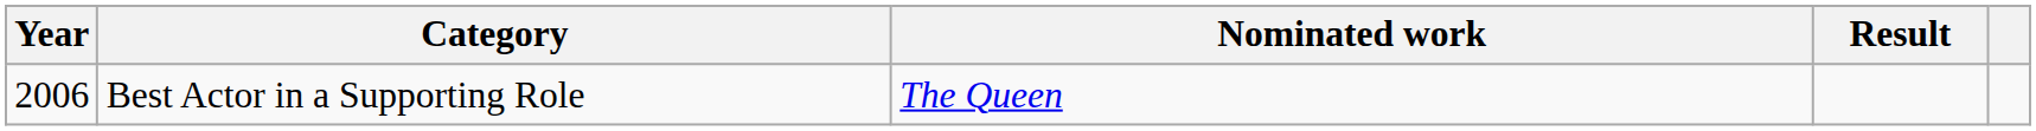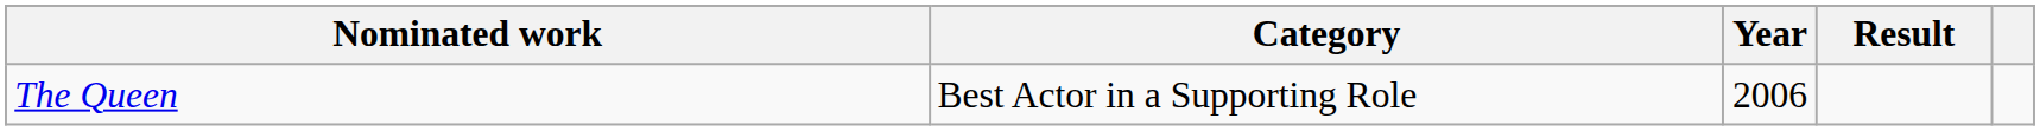 <table class="wikitable">
 <tr>
+<th scope="col" style="width:34em;">Nominated work</th>
+<th scope="col" style="width:29em;">Category</th>
 <th scope="col" style="width:1em;">Year</th>
-<th scope="col" style="width:29em;">Category</th>
-<th scope="col" style="width:34em;">Nominated work</th>
 <th scope="col" style="width:5em;">Result</th>
 <th scope="col" style="width:1em;"></th>
 </tr>
 <tr>
+<td><em><a href='#'>The Queen</a></em></td>
+<td>Best Actor in a Supporting Role</td>
 <td>2006</td>
-<td>Best Actor in a Supporting Role</td>
-<td><em><a href='#'>The Queen</a></em></td>
 <td></td>
 <td></td>
 </tr>
 </table>
